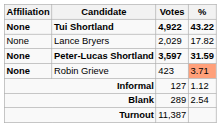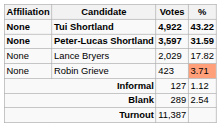 <table class="wikitable col3right col4right" style="font-size:90%">
 <tr>
 <th>Affiliation</th>
 <th>Candidate</th>
 <th>Votes</th>
 <th>%</th>
 </tr>
 <tr>
 <td><strong>None</strong></td>
 <td><strong>Tui Shortland</strong></td>
 <td><strong>4,922</strong></td>
 <td><strong>43.22</strong></td>
 </tr>
 <tr>
+<td><strong>None</strong></td>
+<td><strong>Peter-Lucas Shortland</strong></td>
+<td><strong>3,597</strong></td>
+<td><strong>31.59</strong></td>
+</tr>
+<tr>
 <td>None</td>
 <td>Lance Bryers</td>
 <td>2,029</td>
 <td>17.82</td>
 </tr>
 <tr>
-<td><strong>None</strong></td>
-<td><strong>Peter-Lucas Shortland</strong></td>
-<td><strong>3,597</strong></td>
-<td><strong>31.59</strong></td>
-</tr>
-<tr>
-<td><strong>None</strong></td>
+<td>None</td>
 <td>Robin Grieve</td>
 <td>423</td>
 <td style="background: lightsalmon;">3.71</td>
 </tr>
 <tr>
 <td colspan="2" style="text-align:right"><strong>Informal</strong></td>
 <td style="text-align:right">127</td>
 <td>1.12</td>
 </tr>
 <tr>
 <td colspan="2" style="text-align:right"><strong>Blank</strong></td>
 <td style="text-align:right">289</td>
 <td>2.54</td>
 </tr>
 <tr>
 <td colspan="2" style="text-align:right"><strong>Turnout</strong></td>
 <td style="text-align:right">11,387</td>
 <td></td>
 </tr>
 </table>
